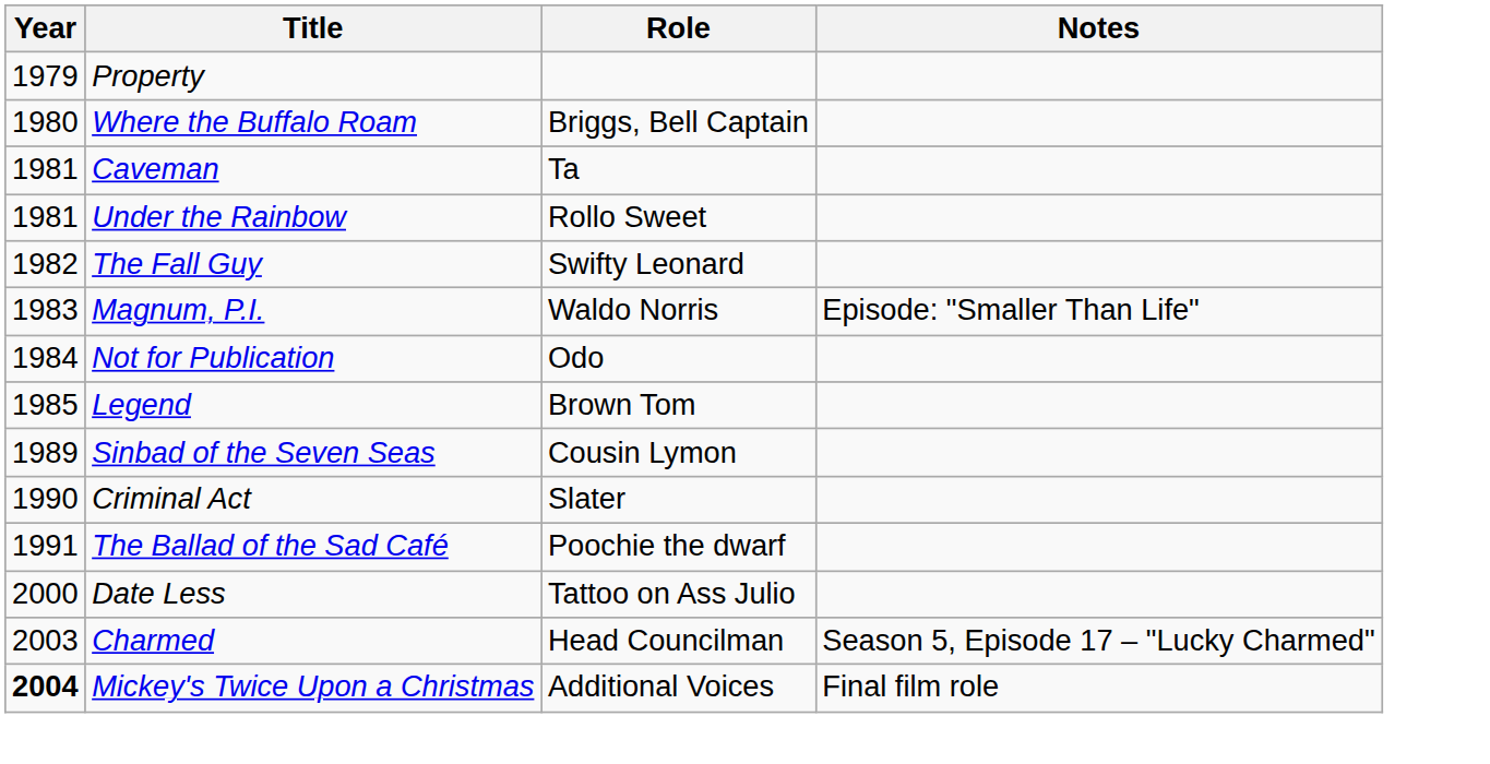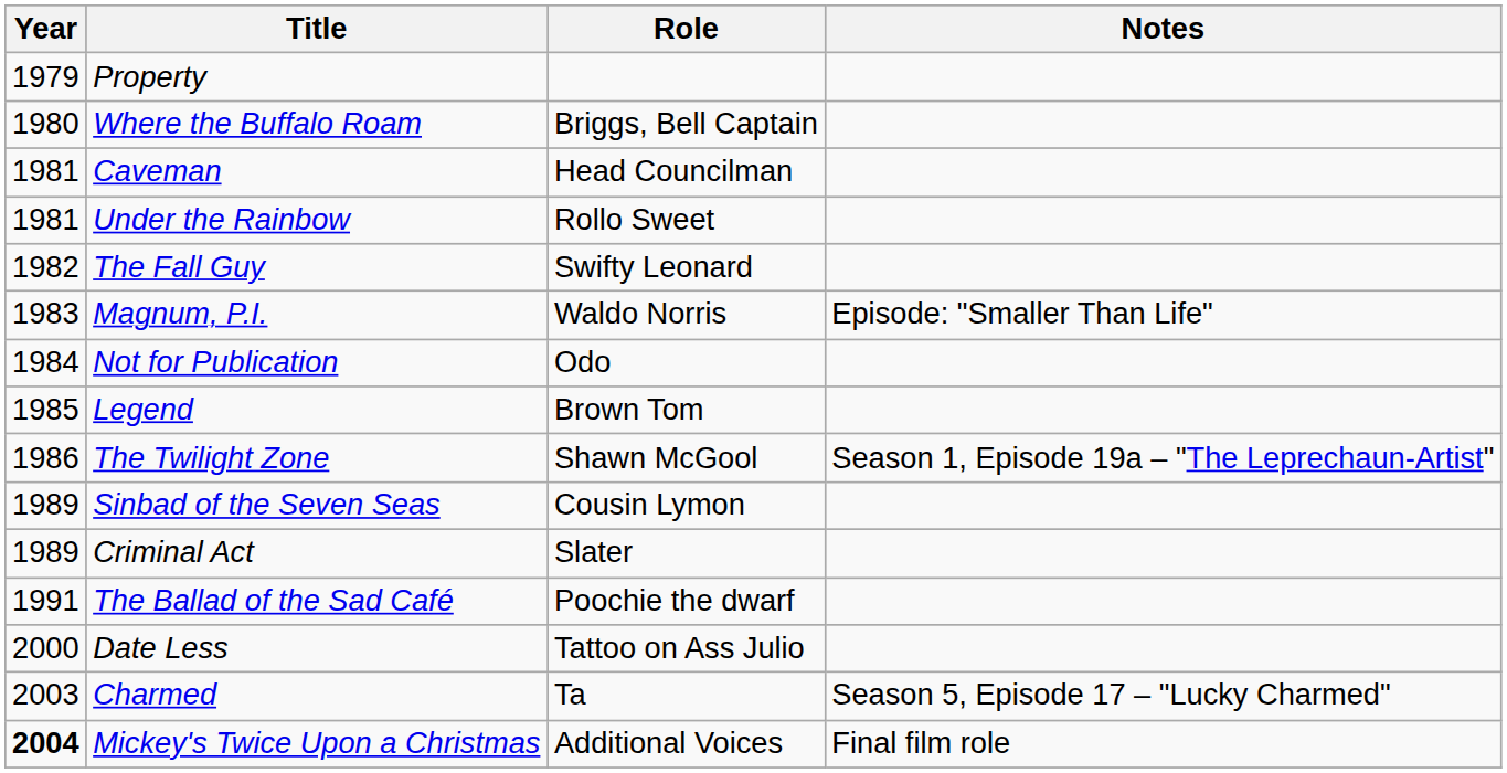 <table class="wikitable">
 <tr>
 <th>Year</th>
 <th>Title</th>
 <th>Role</th>
 <th>Notes</th>
 </tr>
 <tr>
 <td>1979</td>
 <td><em>Property</em></td>
 <td></td>
 <td></td>
 </tr>
 <tr>
 <td>1980</td>
 <td><em><a href='#'>Where the Buffalo Roam</a></em></td>
 <td>Briggs, Bell Captain</td>
 <td></td>
 </tr>
 <tr>
 <td>1981</td>
 <td><em><a href='#'>Caveman</a></em></td>
-<td>Ta</td>
+<td>Head Councilman</td>
 <td></td>
 </tr>
 <tr>
 <td>1981</td>
 <td><em><a href='#'>Under the Rainbow</a></em></td>
 <td>Rollo Sweet</td>
 <td></td>
 </tr>
 <tr>
 <td>1982</td>
 <td><em><a href='#'>The Fall Guy</a></em></td>
 <td>Swifty Leonard</td>
 <td></td>
 </tr>
 <tr>
 <td>1983</td>
 <td><em><a href='#'>Magnum, P.I.</a></em></td>
 <td>Waldo Norris</td>
 <td>Episode: "Smaller Than Life"</td>
 </tr>
 <tr>
 <td>1984</td>
 <td><em><a href='#'>Not for Publication</a></em></td>
 <td>Odo</td>
 <td></td>
 </tr>
 <tr>
 <td>1985</td>
 <td><em><a href='#'>Legend</a></em></td>
 <td>Brown Tom</td>
 <td></td>
 </tr>
 <tr>
+<td>1986</td>
+<td><em><a href='#'>The Twilight Zone</a></em></td>
+<td>Shawn McGool</td>
+<td>Season 1, Episode 19a – "<a href='#'>The Leprechaun-Artist</a>"</td>
+</tr>
+<tr>
 <td>1989</td>
 <td><em><a href='#'>Sinbad of the Seven Seas</a></em></td>
 <td>Cousin Lymon</td>
 <td></td>
 </tr>
 <tr>
-<td>1990</td>
+<td>1989</td>
 <td><em>Criminal Act</em></td>
 <td>Slater</td>
 <td></td>
 </tr>
 <tr>
 <td>1991</td>
 <td><em><a href='#'>The Ballad of the Sad Café</a></em></td>
 <td>Poochie the dwarf</td>
 <td></td>
 </tr>
 <tr>
 <td>2000</td>
 <td><em>Date Less</em></td>
 <td>Tattoo on Ass Julio</td>
 <td></td>
 </tr>
 <tr>
 <td>2003</td>
 <td><em><a href='#'>Charmed</a></em></td>
-<td>Head Councilman</td>
+<td>Ta</td>
 <td>Season 5, Episode 17 – "Lucky Charmed"</td>
 </tr>
 <tr>
 <td><strong>2004</strong></td>
 <td><em><a href='#'>Mickey's Twice Upon a Christmas</a></em></td>
 <td>Additional Voices</td>
 <td>Final film role</td>
 </tr>
 </table>
